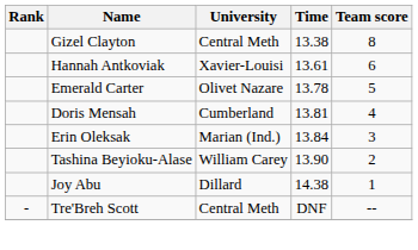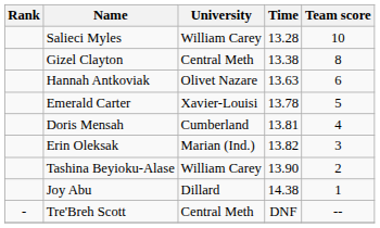 <table class="wikitable sortable" style="text-align:center">
 <tr>
 <th>Rank</th>
 <th>Name</th>
 <th>University</th>
 <th>Time</th>
 <th>Team score</th>
+</tr>
+<tr>
+<td></td>
+<td align=left>Salieci Myles</td>
+<td align="left">William Carey</td>
+<td>13.28</td>
+<td>10</td>
 </tr>
 <tr>
 <td></td>
 <td align=left>Gizel Clayton</td>
 <td align="left">Central Meth</td>
 <td>13.38</td>
 <td>8</td>
 </tr>
 <tr>
 <td></td>
 <td align=left>Hannah Antkoviak</td>
-<td align="left">Xavier-Louisi</td>
-<td>13.61</td>
+<td align="left">Olivet Nazare</td>
+<td>13.63</td>
 <td>6</td>
 </tr>
 <tr>
 <td></td>
 <td align=left>Emerald Carter</td>
-<td align="left">Olivet Nazare</td>
+<td align="left">Xavier-Louisi</td>
 <td>13.78</td>
 <td>5</td>
 </tr>
 <tr>
 <td></td>
 <td align=left>Doris Mensah</td>
 <td align="left">Cumberland</td>
 <td>13.81</td>
 <td>4</td>
 </tr>
 <tr>
 <td></td>
 <td align=left>Erin Oleksak</td>
 <td align="left">Marian (Ind.)</td>
-<td>13.84</td>
+<td>13.82</td>
 <td>3</td>
 </tr>
 <tr>
 <td></td>
 <td align=left>Tashina Beyioku-Alase</td>
 <td align="left">William Carey</td>
 <td>13.90</td>
 <td>2</td>
 </tr>
 <tr>
 <td></td>
 <td align=left>Joy Abu</td>
 <td align="left">Dillard</td>
 <td>14.38</td>
 <td>1</td>
 </tr>
 <tr>
 <td>-</td>
 <td align=left>Tre'Breh Scott</td>
 <td align="left">Central Meth</td>
 <td>DNF</td>
 <td>--</td>
 </tr>
 <tr>
 </tr>
 </table>
